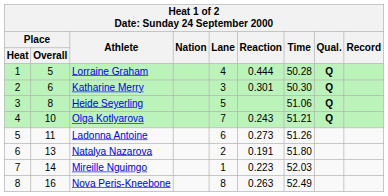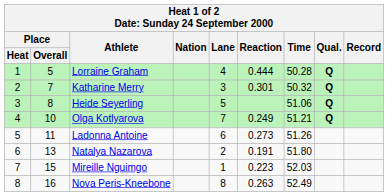 <table class="wikitable sortable">
 <tr>
 <th colspan=9>Heat 1 of 2 <br> Date: Sunday 24 September 2000 <br></th>
 </tr>
 <tr>
 <th colspan=2>Place</th>
 <th rowspan=2>Athlete</th>
 <th rowspan=2>Nation</th>
 <th rowspan=2>Lane</th>
 <th rowspan=2>Reaction</th>
 <th rowspan=2>Time</th>
 <th rowspan=2>Qual.</th>
 <th rowspan=2>Record</th>
 </tr>
 <tr>
 <th>Heat</th>
 <th>Overall</th>
 </tr>
 <tr bgcolor = "bbf3bb">
 <td align="center">1</td>
 <td align="center">5</td>
 <td align="left"><a href='#'>Lorraine Graham</a></td>
 <td align="left"></td>
 <td align="center">4</td>
 <td align="center">0.444</td>
 <td align="center">50.28</td>
 <td align="center"><strong>Q </strong></td>
 <td align="center"></td>
 </tr>
 <tr bgcolor = "bbf3bb">
 <td align="center">2</td>
-<td align="center">6</td>
+<td align="center">7</td>
 <td align="left"><a href='#'>Katharine Merry</a></td>
 <td align="left"></td>
 <td align="center">3</td>
 <td align="center">0.301</td>
-<td align="center">50.30</td>
+<td align="center">50.32</td>
 <td align="center"><strong>Q </strong></td>
 <td align="center"></td>
 </tr>
 <tr bgcolor = "bbf3bb">
 <td align="center">3</td>
 <td align="center">8</td>
 <td align="left"><a href='#'>Heide Seyerling</a></td>
 <td align="left"></td>
 <td align="center">5</td>
 <td align="center"></td>
 <td align="center">51.06</td>
 <td align="center"><strong>Q</strong></td>
 <td align="center"></td>
 </tr>
 <tr bgcolor = "bbf3bb">
 <td align="center">4</td>
 <td align="center">10</td>
 <td align="left"><a href='#'>Olga Kotlyarova</a></td>
 <td align="left"></td>
 <td align="center">7</td>
-<td align="center">0.243</td>
+<td align="center">0.249</td>
 <td align="center">51.21</td>
 <td align="center"><strong>Q</strong></td>
 <td align="center"></td>
 </tr>
 <tr>
 <td align="center">5</td>
 <td align="center">11</td>
 <td align="left"><a href='#'>Ladonna Antoine</a></td>
 <td align="left"></td>
 <td align="center">6</td>
 <td align="center">0.273</td>
 <td align="center">51.26</td>
 <td align="center"></td>
 <td align="center"></td>
 </tr>
 <tr>
 <td align="center">6</td>
 <td align="center">13</td>
 <td align="left"><a href='#'>Natalya Nazarova</a></td>
 <td align="left"></td>
 <td align="center">2</td>
 <td align="center">0.191</td>
 <td align="center">51.80</td>
 <td align="center"></td>
 <td align="center"></td>
 </tr>
 <tr>
 <td align="center">7</td>
-<td align="center">14</td>
+<td align="center">15</td>
 <td align="left"><a href='#'>Mireille Nguimgo</a></td>
 <td align="left"></td>
 <td align="center">1</td>
 <td align="center">0.223</td>
 <td align="center">52.03</td>
 <td align="center"></td>
 <td align="center"></td>
 </tr>
 <tr>
 <td align="center">8</td>
 <td align="center">16</td>
 <td align="left"><a href='#'>Nova Peris-Kneebone</a></td>
 <td align="left"></td>
 <td align="center">8</td>
 <td align="center">0.263</td>
 <td align="center">52.49</td>
 <td align="center"></td>
 <td align="center"></td>
 </tr>
 </table>
